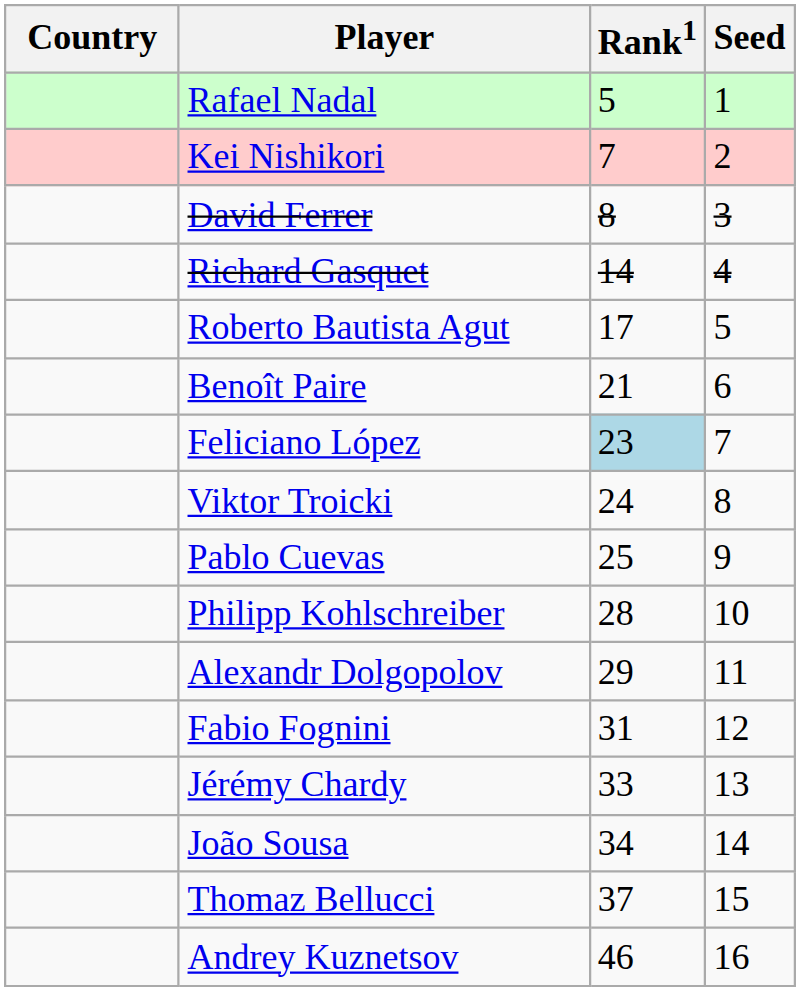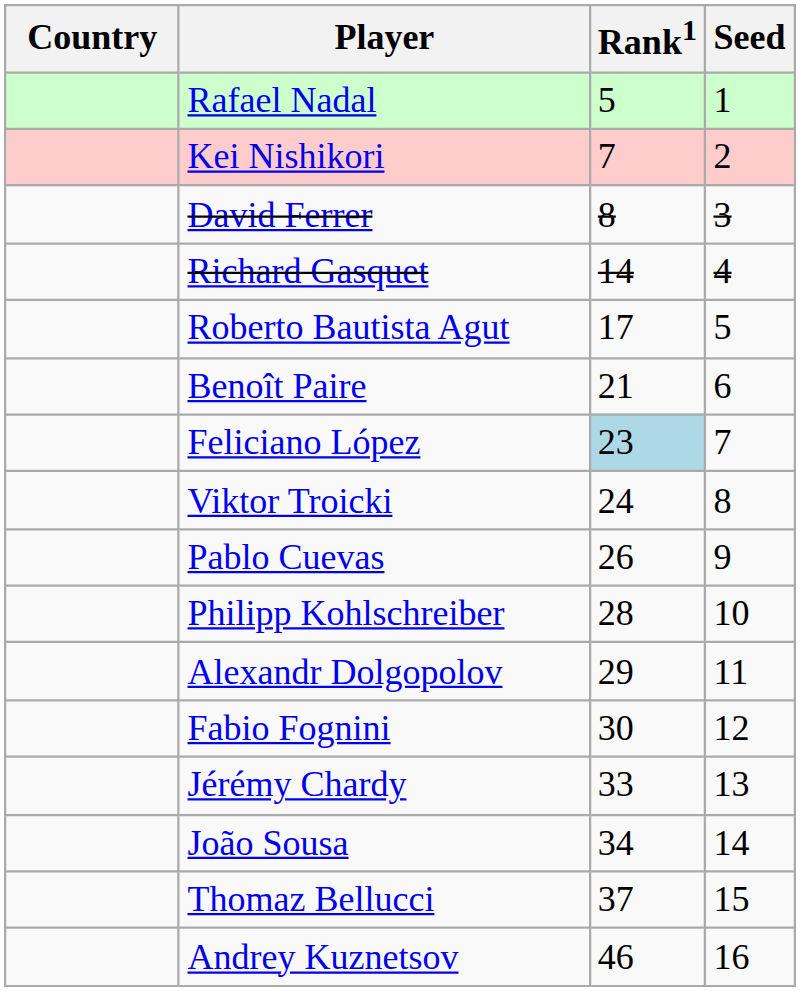 <table class=wikitable>
 <tr>
 <th width="70">Country</th>
 <th width="175">Player</th>
 <th>Rank<sup>1</sup></th>
 <th>Seed</th>
 </tr>
 <tr style="background:#cfc;">
 <td></td>
 <td><a href='#'>Rafael Nadal</a></td>
 <td>5</td>
 <td>1</td>
 </tr>
 <tr style="background:#fcc;">
 <td></td>
 <td><a href='#'>Kei Nishikori</a></td>
 <td>7</td>
 <td>2</td>
 </tr>
 <tr>
 <td><s></s></td>
 <td><s><a href='#'>David Ferrer</a></s></td>
 <td><s>8</s></td>
 <td><s>3</s></td>
 </tr>
 <tr>
 <td><s></s></td>
 <td><s><a href='#'>Richard Gasquet</a></s></td>
 <td><s>14</s></td>
 <td><s>4</s></td>
 </tr>
 <tr>
 <td></td>
 <td><a href='#'>Roberto Bautista Agut</a></td>
 <td>17</td>
 <td>5</td>
 </tr>
 <tr>
 <td></td>
 <td><a href='#'>Benoît Paire</a></td>
 <td>21</td>
 <td>6</td>
 </tr>
 <tr>
 <td></td>
 <td><a href='#'>Feliciano López</a></td>
 <td style="background: lightblue;">23</td>
 <td>7</td>
 </tr>
 <tr>
 <td></td>
 <td><a href='#'>Viktor Troicki</a></td>
 <td>24</td>
 <td>8</td>
 </tr>
 <tr>
 <td></td>
 <td><a href='#'>Pablo Cuevas</a></td>
-<td>25</td>
+<td>26</td>
 <td>9</td>
 </tr>
 <tr>
 <td></td>
 <td><a href='#'>Philipp Kohlschreiber</a></td>
 <td>28</td>
 <td>10</td>
 </tr>
 <tr>
 <td></td>
 <td><a href='#'>Alexandr Dolgopolov</a></td>
 <td>29</td>
 <td>11</td>
 </tr>
 <tr>
 <td></td>
 <td><a href='#'>Fabio Fognini</a></td>
-<td>31</td>
+<td>30</td>
 <td>12</td>
 </tr>
 <tr>
 <td></td>
 <td><a href='#'>Jérémy Chardy</a></td>
 <td>33</td>
 <td>13</td>
 </tr>
 <tr>
 <td></td>
 <td><a href='#'>João Sousa</a></td>
 <td>34</td>
 <td>14</td>
 </tr>
 <tr>
 <td></td>
 <td><a href='#'>Thomaz Bellucci</a></td>
 <td>37</td>
 <td>15</td>
 </tr>
 <tr>
 <td></td>
 <td><a href='#'>Andrey Kuznetsov</a></td>
 <td>46</td>
 <td>16</td>
 </tr>
 </table>
